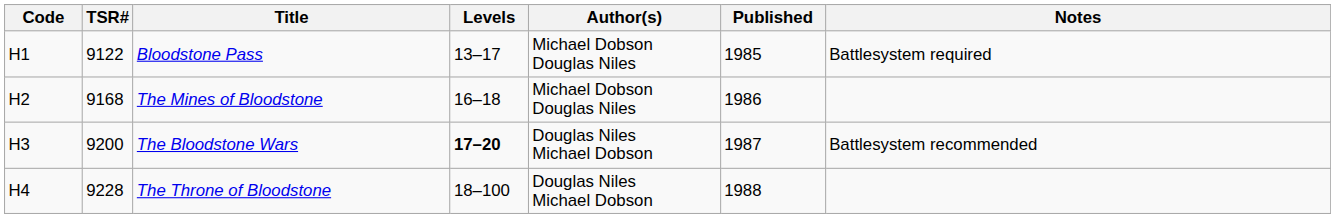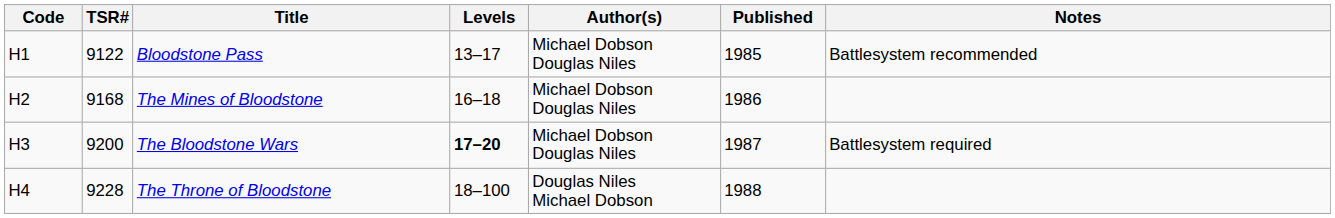 <table class="wikitable" style="width: 100%">
 <tr>
 <th scope="col" style="width: 6%;">Code</th>
 <th>TSR#</th>
 <th scope="col" style="width: 25%;">Title</th>
 <th scope="col" style="width: 6%;">Levels</th>
 <th scope="col" style="width: 15%;">Author(s)</th>
 <th scope="col" style="width: 8%;">Published</th>
 <th scope="col" style="width: 40%;">Notes</th>
 </tr>
 <tr>
 <td>H1</td>
 <td>9122</td>
 <td><em><a href='#'>Bloodstone Pass</a></em></td>
 <td>13–17</td>
 <td>Michael Dobson<br>Douglas Niles</td>
 <td>1985</td>
-<td>Battlesystem required</td>
+<td>Battlesystem recommended</td>
 </tr>
 <tr>
 <td>H2</td>
 <td>9168</td>
 <td><em><a href='#'>The Mines of Bloodstone</a></em></td>
 <td>16–18</td>
 <td>Michael Dobson<br>Douglas Niles</td>
 <td>1986</td>
 <td> </td>
 </tr>
 <tr>
 <td>H3</td>
 <td>9200</td>
 <td><em><a href='#'>The Bloodstone Wars</a></em></td>
 <td><strong>17–20</strong></td>
-<td>Douglas Niles<br>Michael Dobson</td>
+<td>Michael Dobson<br>Douglas Niles</td>
 <td>1987</td>
-<td>Battlesystem recommended</td>
+<td>Battlesystem required</td>
 </tr>
 <tr>
 <td>H4</td>
 <td>9228</td>
 <td><em><a href='#'>The Throne of Bloodstone</a></em></td>
 <td>18–100</td>
 <td>Douglas Niles<br>Michael Dobson</td>
 <td>1988</td>
 <td> </td>
 </tr>
 </table>
